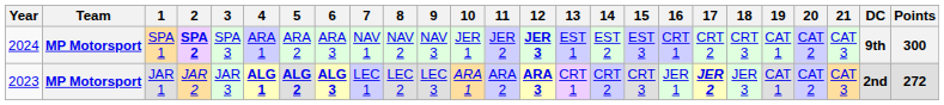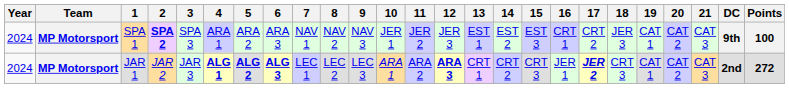 <table class="wikitable" style="text-align:center; font-size:85%">
 <tr>
 <th>Year</th>
 <th>Team</th>
 <th>1</th>
 <th>2</th>
 <th>3</th>
 <th>4</th>
 <th>5</th>
 <th>6</th>
 <th>7</th>
 <th>8</th>
 <th>9</th>
 <th>10</th>
 <th>11</th>
 <th>12</th>
 <th>13</th>
 <th>14</th>
 <th>15</th>
 <th>16</th>
 <th>17</th>
 <th>18</th>
 <th>19</th>
 <th>20</th>
 <th>21</th>
 <th>DC</th>
 <th>Points</th>
 </tr>
 <tr>
 <td><a href='#'>2024</a></td>
 <th nowrap><a href='#'>MP Motorsport</a></th>
 <td style="background:#FFDF9F;"><a href='#'>SPA<br>1</a><br></td>
 <td style="background:#EFCFFF;"><strong><a href='#'>SPA<br>2</a></strong><br></td>
 <td style="background:#DFFFDF;"><a href='#'>SPA<br>3</a><br></td>
 <td style="background:#CFCFFF;"><a href='#'>ARA<br>1</a><br></td>
 <td style="background:#DFFFDF;"><a href='#'>ARA<br>2</a><br></td>
 <td style="background:#DFFFDF;"><a href='#'>ARA<br>3</a><br></td>
 <td style="background:#DFFFDF;"><a href='#'>NAV<br>1</a><br></td>
 <td style="background:#DFFFDF;"><a href='#'>NAV<br>2</a><br></td>
 <td style="background:#DFFFDF;"><a href='#'>NAV<br>3</a><br></td>
 <td style="background:#DFFFDF;"><a href='#'>JER<br>1</a><br></td>
 <td style="background:#CFCFFF;"><a href='#'>JER<br>2</a><br></td>
-<td style="background:#DFFFDF;"><strong><a href='#'>JER<br>3</a><br></strong></td>
+<td style="background:#DFFFDF;"><a href='#'>JER<br>3</a><br></td>
 <td style="background:#CFCFFF;"><a href='#'>EST<br>1</a><br></td>
 <td style="background:#DFFFDF;"><a href='#'>EST<br>2</a><br></td>
 <td style="background:#CFCFFF;"><a href='#'>EST<br>3</a><br></td>
 <td style="background:#CFCFFF;"><a href='#'>CRT<br>1</a><br></td>
 <td style="background:#DFFFDF;"><a href='#'>CRT<br>2</a><br></td>
-<td style="background:#DFFFDF;"><a href='#'>CRT<br>3</a><br></td>
+<td style="background:#DFFFDF"><a href='#'>JER<br>3</a><br></td>
 <td style="background:#DFFFDF;"><a href='#'>CAT<br>1</a><br></td>
 <td style="background:#CFCFFF;"><a href='#'>CAT<br>2</a><br></td>
 <td style="background:#DFFFDF;"><a href='#'>CAT<br>3</a><br></td>
 <th>9th</th>
-<th>300</th>
+<th>100</th>
 </tr>
 <tr>
-<td><a href='#'>2023</a></td>
+<td><a href='#'>2024</a></td>
 <th nowrap><a href='#'>MP Motorsport</a></th>
 <td style="background:#DFDFDF"><a href='#'>JAR<br>1</a><br></td>
 <td style="background:#FFDF9F"><em><a href='#'>JAR<br>2</a></em><br></td>
 <td style="background:#DFFFDF"><a href='#'>JAR<br>3</a><br></td>
 <td style="background:#FFFFBF"><strong><a href='#'>ALG<br>1</a></strong><br></td>
 <td style="background:#DFDFDF"><strong><a href='#'>ALG<br>2</a></strong><br></td>
 <td style="background:#FFFFBF"><strong><a href='#'>ALG<br>3</a></strong><br></td>
 <td style="background:#CFCFFF"><a href='#'>LEC<br>1</a><br></td>
 <td style="background:#DFDFDF"><a href='#'>LEC<br>2</a><br></td>
 <td style="background:#DFDFDF"><a href='#'>LEC<br>3</a><br></td>
 <td style="background:#FFDF9F"><em><a href='#'>ARA<br>1</a></em><br></td>
 <td style="background:#CFCFFF"><a href='#'>ARA<br>2</a><br></td>
 <td style="background:#FFFFBF"><strong><a href='#'>ARA<br>3</a></strong><br></td>
 <td style="background:#EFCFFF"><a href='#'>CRT<br>1</a><br></td>
 <td style="background:#CFCFFF"><a href='#'>CRT<br>2</a><br></td>
 <td style="background:#DFDFDF"><a href='#'>CRT<br>3</a><br></td>
 <td style="background:#DFFFDF"><a href='#'>JER<br>1</a><br></td>
 <td style="background:#FFFFBF"><strong><em><a href='#'>JER<br>2</a></em></strong><br></td>
-<td style="background:#DFFFDF"><a href='#'>JER<br>3</a><br></td>
+<td style="background:#DFFFDF;"><a href='#'>CRT<br>3</a><br></td>
 <td style="background:#DFDFDF"><a href='#'>CAT<br>1</a><br></td>
 <td style="background:#CFCFFF"><a href='#'>CAT<br>2</a><br></td>
 <td style="background:#FFDF9F"><a href='#'>CAT<br>3</a><br></td>
 <th style="background:#DFDFDF;">2nd</th>
 <th style="background:#DFDFDF;">272</th>
 </tr>
 </table>
